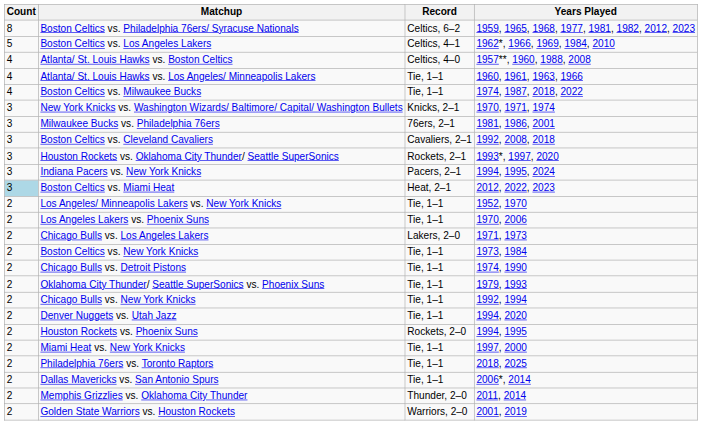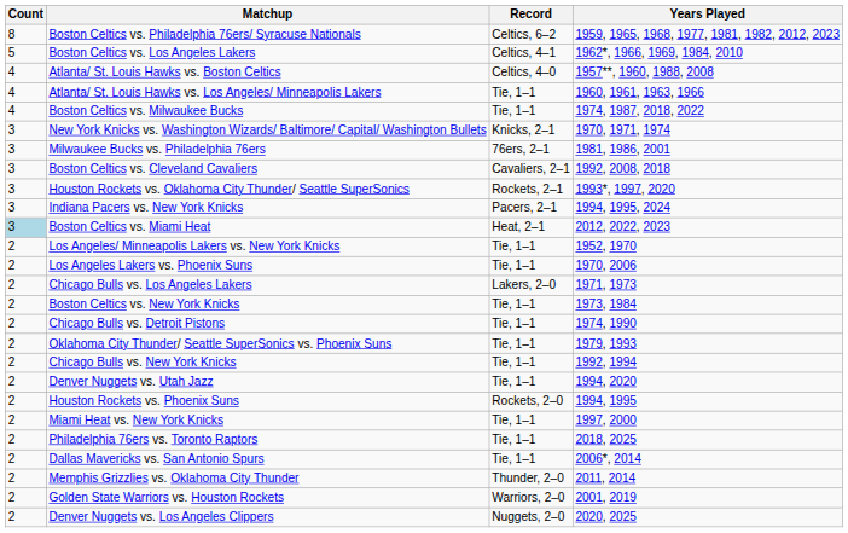 <table class="wikitable">
 <tr>
 <th>Count</th>
 <th>Matchup</th>
 <th>Record</th>
 <th>Years Played</th>
 </tr>
 <tr>
 <td>8</td>
 <td><a href='#'>Boston Celtics</a> vs. <a href='#'>Philadelphia 76ers/ Syracuse Nationals</a></td>
 <td>Celtics, 6–2</td>
 <td><a href='#'>1959</a>, <a href='#'>1965</a>, <a href='#'>1968</a>, <a href='#'>1977</a>, <a href='#'>1981</a>, <a href='#'>1982</a>, <a href='#'>2012</a>, <a href='#'>2023</a></td>
 </tr>
 <tr>
 <td>5</td>
 <td><a href='#'>Boston Celtics</a> vs. <a href='#'>Los Angeles Lakers</a></td>
 <td>Celtics, 4–1</td>
 <td><a href='#'>1962</a>*, <a href='#'>1966</a>, <a href='#'>1969</a>, <a href='#'>1984</a>, <a href='#'>2010</a></td>
 </tr>
 <tr>
 <td>4</td>
 <td><a href='#'>Atlanta/ St. Louis Hawks</a> vs. <a href='#'>Boston Celtics</a></td>
 <td>Celtics, 4–0</td>
 <td><a href='#'>1957</a>**, <a href='#'>1960</a>, <a href='#'>1988</a>, <a href='#'>2008</a></td>
 </tr>
 <tr>
 <td>4</td>
 <td><a href='#'>Atlanta/ St. Louis Hawks</a> vs. <a href='#'>Los Angeles/ Minneapolis Lakers</a></td>
 <td>Tie, 1–1</td>
 <td><a href='#'>1960</a>, <a href='#'>1961</a>, <a href='#'>1963</a>, <a href='#'>1966</a></td>
 </tr>
 <tr>
 <td>4</td>
 <td><a href='#'>Boston Celtics</a> vs. <a href='#'>Milwaukee Bucks</a></td>
 <td>Tie, 1–1</td>
 <td><a href='#'>1974</a>, <a href='#'>1987</a>, <a href='#'>2018</a>, <a href='#'>2022</a></td>
 </tr>
 <tr>
 <td>3</td>
 <td><a href='#'>New York Knicks</a> vs. <a href='#'>Washington Wizards/ Baltimore/ Capital/ Washington Bullets</a></td>
 <td>Knicks, 2–1</td>
 <td><a href='#'>1970</a>, <a href='#'>1971</a>, <a href='#'>1974</a></td>
 </tr>
 <tr>
 <td>3</td>
 <td><a href='#'>Milwaukee Bucks</a> vs. <a href='#'>Philadelphia 76ers</a></td>
 <td>76ers, 2–1</td>
 <td><a href='#'>1981</a>, <a href='#'>1986</a>, <a href='#'>2001</a></td>
 </tr>
 <tr>
 <td>3</td>
 <td><a href='#'>Boston Celtics</a> vs. <a href='#'>Cleveland Cavaliers</a></td>
 <td>Cavaliers, 2–1</td>
 <td><a href='#'>1992</a>, <a href='#'>2008</a>, <a href='#'>2018</a></td>
 </tr>
 <tr>
 <td>3</td>
 <td><a href='#'>Houston Rockets</a> vs. <a href='#'>Oklahoma City Thunder</a>/ <a href='#'>Seattle SuperSonics</a></td>
 <td>Rockets, 2–1</td>
 <td><a href='#'>1993</a>*, <a href='#'>1997</a>, <a href='#'>2020</a></td>
 </tr>
 <tr>
 <td>3</td>
 <td><a href='#'>Indiana Pacers</a> vs. <a href='#'>New York Knicks</a></td>
 <td>Pacers, 2–1</td>
 <td><a href='#'>1994</a>, <a href='#'>1995</a>, <a href='#'>2024</a></td>
 </tr>
 <tr>
 <td style="background: lightblue;">3</td>
 <td><a href='#'>Boston Celtics</a> vs. <a href='#'>Miami Heat</a></td>
 <td>Heat, 2–1</td>
 <td><a href='#'>2012</a>, <a href='#'>2022</a>, <a href='#'>2023</a></td>
 </tr>
 <tr>
 <td>2</td>
 <td><a href='#'>Los Angeles/ Minneapolis Lakers</a> vs. <a href='#'>New York Knicks</a></td>
 <td>Tie, 1–1</td>
 <td><a href='#'>1952</a>, <a href='#'>1970</a></td>
 </tr>
 <tr>
 <td>2</td>
 <td><a href='#'>Los Angeles Lakers</a> vs. <a href='#'>Phoenix Suns</a></td>
 <td>Tie, 1–1</td>
 <td><a href='#'>1970</a>, <a href='#'>2006</a></td>
 </tr>
 <tr>
 <td>2</td>
 <td><a href='#'>Chicago Bulls</a> vs. <a href='#'>Los Angeles Lakers</a></td>
 <td>Lakers, 2–0</td>
 <td><a href='#'>1971</a>, <a href='#'>1973</a></td>
 </tr>
 <tr>
 <td>2</td>
 <td><a href='#'>Boston Celtics</a> vs. <a href='#'>New York Knicks</a></td>
 <td>Tie, 1–1</td>
 <td><a href='#'>1973</a>, <a href='#'>1984</a></td>
 </tr>
 <tr>
 <td>2</td>
 <td><a href='#'>Chicago Bulls</a> vs. <a href='#'>Detroit Pistons</a></td>
 <td>Tie, 1–1</td>
 <td><a href='#'>1974</a>, <a href='#'>1990</a></td>
 </tr>
 <tr>
 <td>2</td>
 <td><a href='#'>Oklahoma City Thunder</a>/ <a href='#'>Seattle SuperSonics</a> vs. <a href='#'>Phoenix Suns</a></td>
 <td>Tie, 1–1</td>
 <td><a href='#'>1979</a>, <a href='#'>1993</a></td>
 </tr>
 <tr>
 <td>2</td>
 <td><a href='#'>Chicago Bulls</a> vs. <a href='#'>New York Knicks</a></td>
 <td>Tie, 1–1</td>
 <td><a href='#'>1992</a>, <a href='#'>1994</a></td>
 </tr>
 <tr>
 <td>2</td>
 <td><a href='#'>Denver Nuggets</a> vs. <a href='#'>Utah Jazz</a></td>
 <td>Tie, 1–1</td>
 <td><a href='#'>1994</a>, <a href='#'>2020</a></td>
 </tr>
 <tr>
 <td>2</td>
 <td><a href='#'>Houston Rockets</a> vs. <a href='#'>Phoenix Suns</a></td>
 <td>Rockets, 2–0</td>
 <td><a href='#'>1994</a>, <a href='#'>1995</a></td>
 </tr>
 <tr>
 <td>2</td>
 <td><a href='#'>Miami Heat</a> vs. <a href='#'>New York Knicks</a></td>
 <td>Tie, 1–1</td>
 <td><a href='#'>1997</a>, <a href='#'>2000</a></td>
 </tr>
 <tr>
 <td>2</td>
 <td><a href='#'>Philadelphia 76ers</a> vs. <a href='#'>Toronto Raptors</a></td>
 <td>Tie, 1–1</td>
 <td><a href='#'>2018</a>, <a href='#'>2025</a></td>
 </tr>
 <tr>
 <td>2</td>
 <td><a href='#'>Dallas Mavericks</a> vs. <a href='#'>San Antonio Spurs</a></td>
 <td>Tie, 1–1</td>
 <td><a href='#'>2006</a>*, <a href='#'>2014</a></td>
 </tr>
 <tr>
 <td>2</td>
 <td><a href='#'>Memphis Grizzlies</a> vs. <a href='#'>Oklahoma City Thunder</a></td>
 <td>Thunder, 2–0</td>
 <td><a href='#'>2011</a>, <a href='#'>2014</a></td>
 </tr>
 <tr>
 <td>2</td>
 <td><a href='#'>Golden State Warriors</a> vs. <a href='#'>Houston Rockets</a></td>
 <td>Warriors, 2–0</td>
 <td><a href='#'>2001</a>, <a href='#'>2019</a></td>
 </tr>
+<tr>
+<td>2</td>
+<td><a href='#'>Denver Nuggets</a> vs. <a href='#'>Los Angeles Clippers</a></td>
+<td>Nuggets, 2–0</td>
+<td><a href='#'>2020</a>, <a href='#'>2025</a></td>
+</tr>
 </table>
